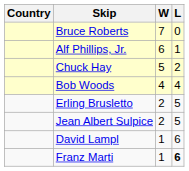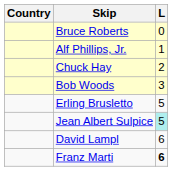 <table class="wikitable">
 <tr>
 <th>Country</th>
 <th>Skip</th>
-<th>W</th>
 <th>L</th>
 </tr>
 <tr bgcolor="#ffffcc">
 <td></td>
 <td><a href='#'>Bruce Roberts</a></td>
-<td>7</td>
 <td>0</td>
 </tr>
 <tr bgcolor="#ffffcc">
 <td></td>
 <td><a href='#'>Alf Phillips, Jr.</a></td>
-<td>6</td>
 <td>1</td>
 </tr>
 <tr bgcolor="#ffffcc">
 <td></td>
 <td><a href='#'>Chuck Hay</a></td>
-<td>5</td>
 <td>2</td>
 </tr>
 <tr bgcolor="#ffffcc">
 <td></td>
 <td><a href='#'>Bob Woods</a></td>
-<td>4</td>
-<td>4</td>
+<td>3</td>
 </tr>
 <tr>
 <td></td>
 <td><a href='#'>Erling Brusletto</a></td>
-<td>2</td>
 <td>5</td>
 </tr>
 <tr>
 <td></td>
 <td><a href='#'>Jean Albert Sulpice</a></td>
-<td>2</td>
-<td>5</td>
+<td style="background: paleturquoise;">5</td>
 </tr>
 <tr>
 <td></td>
 <td><a href='#'>David Lampl</a></td>
-<td>1</td>
 <td>6</td>
 </tr>
 <tr>
 <td></td>
 <td><a href='#'>Franz Marti</a></td>
-<td>1</td>
 <td><strong>6</strong></td>
 </tr>
 </table>
